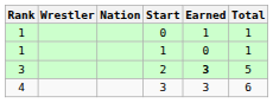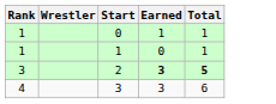 <table class="wikitable sortable" style="text-align:center;">
 <tr>
 <th>Rank</th>
 <th>Wrestler</th>
-<th>Nation</th>
 <th>Start</th>
 <th>Earned</th>
 <th>Total</th>
 </tr>
 <tr style="background:#cfc;">
 <td>1</td>
-<td align=left></td>
 <td align=left></td>
 <td>0</td>
 <td>1</td>
 <td>1</td>
 </tr>
 <tr style="background:#cfc;">
 <td>1</td>
 <td align=left></td>
-<td align=left></td>
 <td>1</td>
 <td>0</td>
 <td>1</td>
 </tr>
 <tr style="background:#cfc;">
 <td>3</td>
 <td align=left></td>
-<td align=left></td>
 <td>2</td>
 <td><strong>3</strong></td>
-<td>5</td>
+<td><strong>5</strong></td>
 </tr>
 <tr>
 <td>4</td>
-<td align=left></td>
 <td align=left></td>
 <td>3</td>
 <td>3</td>
 <td>6</td>
 </tr>
 </table>
